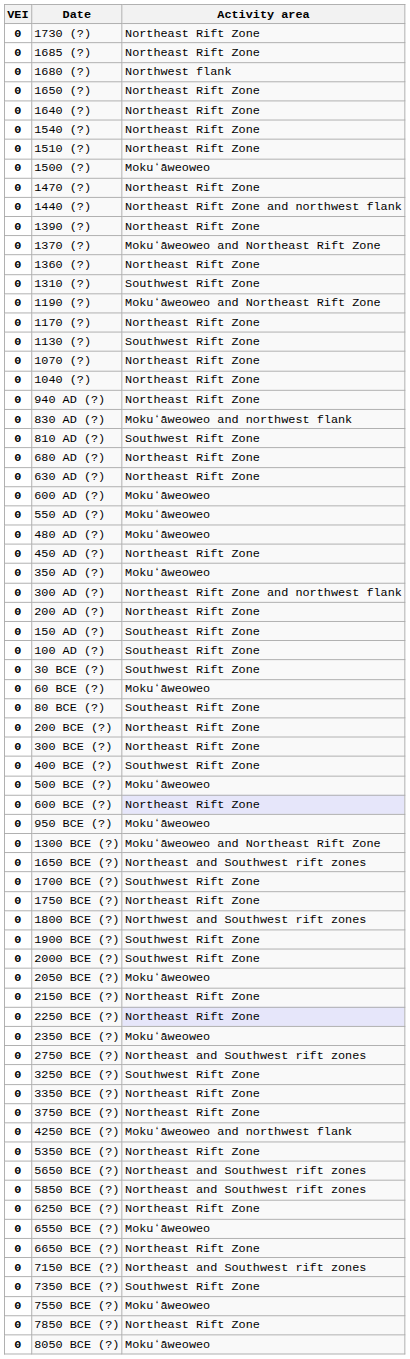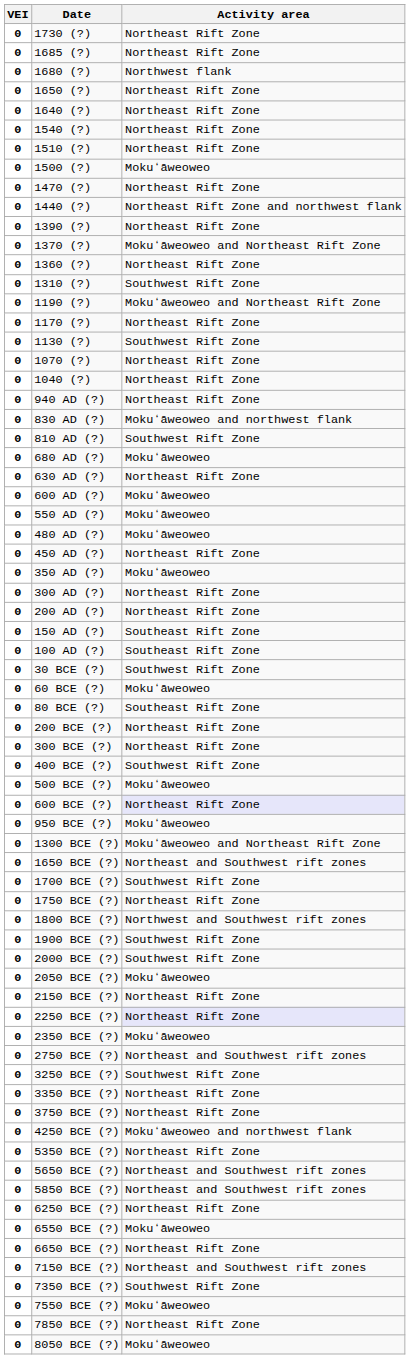 <table class="wikitable sortable">
 <tr>
 <th>VEI</th>
 <th>Date</th>
 <th>Activity area</th>
 </tr>
 <tr>
 <th style="background:white;">0</th>
 <td>1730 (?)</td>
 <td>Northeast Rift Zone</td>
 </tr>
 <tr>
 <th style="background:white;">0</th>
 <td>1685 (?)</td>
 <td>Northeast Rift Zone</td>
 </tr>
 <tr>
 <th style="background:white;">0</th>
 <td>1680 (?)</td>
 <td>Northwest flank</td>
 </tr>
 <tr>
 <th style="background:white;">0</th>
 <td>1650 (?)</td>
 <td>Northeast Rift Zone</td>
 </tr>
 <tr>
 <th style="background:white;">0</th>
 <td>1640 (?)</td>
 <td>Northeast Rift Zone</td>
 </tr>
 <tr>
 <th style="background:white;">0</th>
 <td>1540 (?)</td>
 <td>Northeast Rift Zone</td>
 </tr>
 <tr>
 <th style="background:white;">0</th>
 <td>1510 (?)</td>
 <td>Northeast Rift Zone</td>
 </tr>
 <tr>
 <th style="background:white;">0</th>
 <td>1500 (?)</td>
 <td>Mokuʻāweoweo</td>
 </tr>
 <tr>
 <th style="background:white;">0</th>
 <td>1470 (?)</td>
 <td>Northeast Rift Zone</td>
 </tr>
 <tr>
 <th style="background:white;">0</th>
 <td>1440 (?)</td>
 <td>Northeast Rift Zone and northwest flank</td>
 </tr>
 <tr>
 <th style="background:white;">0</th>
 <td>1390 (?)</td>
 <td>Northeast Rift Zone</td>
 </tr>
 <tr>
 <th style="background:white;">0</th>
 <td>1370 (?)</td>
 <td>Mokuʻāweoweo and Northeast Rift Zone</td>
 </tr>
 <tr>
 <th style="background:white;">0</th>
 <td>1360 (?)</td>
 <td>Northeast Rift Zone</td>
 </tr>
 <tr>
 <th style="background:white;">0</th>
 <td>1310 (?)</td>
 <td>Southwest Rift Zone</td>
 </tr>
 <tr>
 <th style="background:white;">0</th>
 <td>1190 (?)</td>
 <td>Mokuʻāweoweo and Northeast Rift Zone</td>
 </tr>
 <tr>
 <th style="background:white;">0</th>
 <td>1170 (?)</td>
 <td>Northeast Rift Zone</td>
 </tr>
 <tr>
 <th style="background:white;">0</th>
 <td>1130 (?)</td>
 <td>Southwest Rift Zone</td>
 </tr>
 <tr>
 <th style="background:white;">0</th>
 <td>1070 (?)</td>
 <td>Northeast Rift Zone</td>
 </tr>
 <tr>
 <th style="background:white;">0</th>
 <td>1040 (?)</td>
 <td>Northeast Rift Zone</td>
 </tr>
 <tr>
 <th style="background:white;">0</th>
 <td>940 AD (?)</td>
 <td>Northeast Rift Zone</td>
 </tr>
 <tr>
 <th style="background:white;">0</th>
 <td>830 AD (?)</td>
 <td>Mokuʻāweoweo and northwest flank</td>
 </tr>
 <tr>
 <th style="background:white;">0</th>
 <td>810 AD (?)</td>
 <td>Southwest Rift Zone</td>
 </tr>
 <tr>
 <th style="background:white;">0</th>
 <td>680 AD (?)</td>
-<td>Northeast Rift Zone</td>
+<td>Mokuʻāweoweo</td>
 </tr>
 <tr>
 <th style="background:white;">0</th>
 <td>630 AD (?)</td>
 <td>Northeast Rift Zone</td>
 </tr>
 <tr>
 <th style="background:white;">0</th>
 <td>600 AD (?)</td>
 <td>Mokuʻāweoweo</td>
 </tr>
 <tr>
 <th style="background:white;">0</th>
 <td>550 AD (?)</td>
 <td>Mokuʻāweoweo</td>
 </tr>
 <tr>
 <th style="background:white;">0</th>
 <td>480 AD (?)</td>
 <td>Mokuʻāweoweo</td>
 </tr>
 <tr>
 <th style="background:white;">0</th>
 <td>450 AD (?)</td>
 <td>Northeast Rift Zone</td>
 </tr>
 <tr>
 <th style="background:white;">0</th>
 <td>350 AD (?)</td>
 <td>Mokuʻāweoweo</td>
 </tr>
 <tr>
 <th style="background:white;">0</th>
 <td>300 AD (?)</td>
-<td>Northeast Rift Zone and northwest flank</td>
+<td>Northeast Rift Zone</td>
 </tr>
 <tr>
 <th style="background:white;">0</th>
 <td>200 AD (?)</td>
 <td>Northeast Rift Zone</td>
 </tr>
 <tr>
 <th style="background:white;">0</th>
 <td>150 AD (?)</td>
 <td>Southeast Rift Zone</td>
 </tr>
 <tr>
 <th style="background:white;">0</th>
 <td>100 AD (?)</td>
 <td>Southeast Rift Zone</td>
 </tr>
 <tr>
 <th style="background:white;">0</th>
 <td>30 BCE (?)</td>
 <td>Southwest Rift Zone</td>
 </tr>
 <tr>
 <th style="background:white;">0</th>
 <td>60 BCE (?)</td>
 <td>Mokuʻāweoweo</td>
 </tr>
 <tr>
 <th style="background:white;">0</th>
 <td>80 BCE (?)</td>
 <td>Southeast Rift Zone</td>
 </tr>
 <tr>
 <th style="background:white;">0</th>
 <td>200 BCE (?)</td>
 <td>Northeast Rift Zone</td>
 </tr>
 <tr>
 <th style="background:white;">0</th>
 <td>300 BCE (?)</td>
 <td>Northeast Rift Zone</td>
 </tr>
 <tr>
 <th style="background:white;">0</th>
 <td>400 BCE (?)</td>
 <td>Southwest Rift Zone</td>
 </tr>
 <tr>
 <th style="background:white;">0</th>
 <td>500 BCE (?)</td>
 <td>Mokuʻāweoweo</td>
 </tr>
 <tr>
 <th style="background:white;">0</th>
 <td>600 BCE (?)</td>
 <td style="background: lavender;">Northeast Rift Zone</td>
 </tr>
 <tr>
 <th style="background:white;">0</th>
 <td>950 BCE (?)</td>
 <td>Mokuʻāweoweo</td>
 </tr>
 <tr>
 <th style="background:white;">0</th>
 <td>1300 BCE (?)</td>
 <td>Mokuʻāweoweo and Northeast Rift Zone</td>
 </tr>
 <tr>
 <th style="background:white;">0</th>
 <td>1650 BCE (?)</td>
 <td>Northeast and Southwest rift zones</td>
 </tr>
 <tr>
 <th style="background:white;">0</th>
 <td>1700 BCE (?)</td>
 <td>Southwest Rift Zone</td>
 </tr>
 <tr>
 <th style="background:white;">0</th>
 <td>1750 BCE (?)</td>
 <td>Northeast Rift Zone</td>
 </tr>
 <tr>
 <th style="background:white;">0</th>
 <td>1800 BCE (?)</td>
 <td>Northwest and Southwest rift zones</td>
 </tr>
 <tr>
 <th style="background:white;">0</th>
 <td>1900 BCE (?)</td>
 <td>Southwest Rift Zone</td>
 </tr>
 <tr>
 <th style="background:white;">0</th>
 <td>2000 BCE (?)</td>
 <td>Southwest Rift Zone</td>
 </tr>
 <tr>
 <th style="background:white;">0</th>
 <td>2050 BCE (?)</td>
 <td>Mokuʻāweoweo</td>
 </tr>
 <tr>
 <th style="background:white;">0</th>
 <td>2150 BCE (?)</td>
 <td>Northeast Rift Zone</td>
 </tr>
 <tr>
 <th style="background:white;">0</th>
 <td>2250 BCE (?)</td>
 <td style="background: lavender;">Northeast Rift Zone</td>
 </tr>
 <tr>
 <th style="background:white;">0</th>
 <td>2350 BCE (?)</td>
 <td>Mokuʻāweoweo</td>
 </tr>
 <tr>
 <th style="background:white;">0</th>
 <td>2750 BCE (?)</td>
 <td>Northeast and Southwest rift zones</td>
 </tr>
 <tr>
 <th style="background:white;">0</th>
 <td>3250 BCE (?)</td>
 <td>Southwest Rift Zone</td>
 </tr>
 <tr>
 <th style="background:white;">0</th>
 <td>3350 BCE (?)</td>
 <td>Northeast Rift Zone</td>
 </tr>
 <tr>
 <th style="background:white;">0</th>
 <td>3750 BCE (?)</td>
 <td>Northeast Rift Zone</td>
 </tr>
 <tr>
 <th style="background:white;">0</th>
 <td>4250 BCE (?)</td>
 <td>Mokuʻāweoweo and northwest flank</td>
 </tr>
 <tr>
 <th style="background:white;">0</th>
 <td>5350 BCE (?)</td>
 <td>Northeast Rift Zone</td>
 </tr>
 <tr>
 <th style="background:white;">0</th>
 <td>5650 BCE (?)</td>
 <td>Northeast and Southwest rift zones</td>
 </tr>
 <tr>
 <th style="background:white;">0</th>
 <td>5850 BCE (?)</td>
 <td>Northeast and Southwest rift zones</td>
 </tr>
 <tr>
 <th style="background:white;">0</th>
 <td>6250 BCE (?)</td>
 <td>Northeast Rift Zone</td>
 </tr>
 <tr>
 <th style="background:white;">0</th>
 <td>6550 BCE (?)</td>
 <td>Mokuʻāweoweo</td>
 </tr>
 <tr>
 <th style="background:white;">0</th>
 <td>6650 BCE (?)</td>
 <td>Northeast Rift Zone</td>
 </tr>
 <tr>
 <th style="background:white;">0</th>
 <td>7150 BCE (?)</td>
 <td>Northeast and Southwest rift zones</td>
 </tr>
 <tr>
 <th style="background:white;">0</th>
 <td>7350 BCE (?)</td>
 <td>Southwest Rift Zone</td>
 </tr>
 <tr>
 <th style="background:white;">0</th>
 <td>7550 BCE (?)</td>
 <td>Mokuʻāweoweo</td>
 </tr>
 <tr>
 <th style="background:white;">0</th>
 <td>7850 BCE (?)</td>
 <td>Northeast Rift Zone</td>
 </tr>
 <tr>
 <th style="background:white;">0</th>
 <td>8050 BCE (?)</td>
 <td>Mokuʻāweoweo</td>
 </tr>
 </table>
